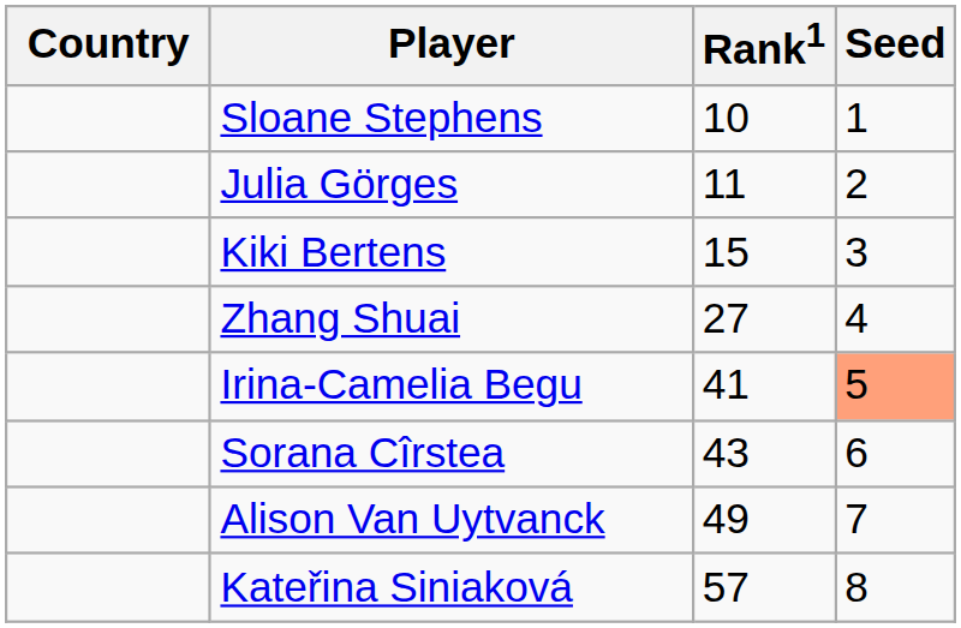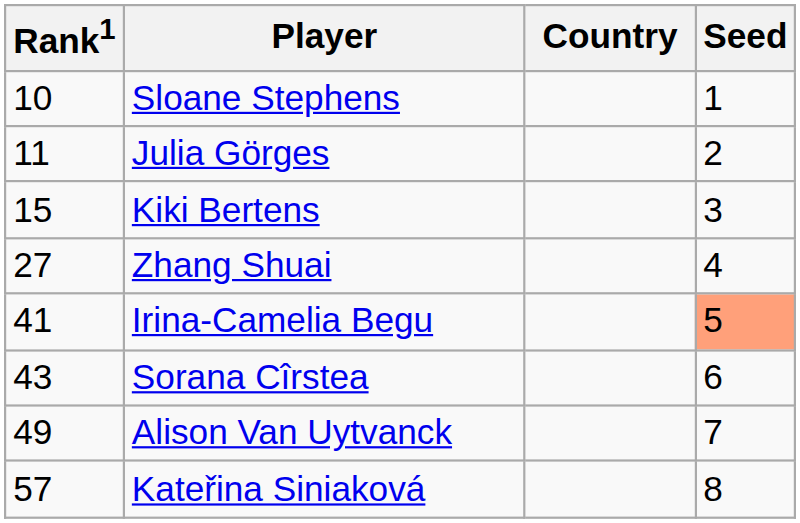 <table class="sortable wikitable">
 <tr>
+<th>Rank<sup>1</sup></th>
+<th width="175">Player</th>
 <th width="70">Country</th>
-<th width="175">Player</th>
-<th>Rank<sup>1</sup></th>
 <th>Seed</th>
 </tr>
 <tr>
+<td>10</td>
+<td><a href='#'>Sloane Stephens</a></td>
 <td></td>
-<td><a href='#'>Sloane Stephens</a></td>
-<td>10</td>
 <td>1</td>
 </tr>
 <tr>
+<td>11</td>
+<td><a href='#'>Julia Görges</a></td>
 <td></td>
-<td><a href='#'>Julia Görges</a></td>
-<td>11</td>
 <td>2</td>
 </tr>
 <tr>
+<td>15</td>
+<td><a href='#'>Kiki Bertens</a></td>
 <td></td>
-<td><a href='#'>Kiki Bertens</a></td>
-<td>15</td>
 <td>3</td>
 </tr>
 <tr>
+<td>27</td>
+<td><a href='#'>Zhang Shuai</a></td>
 <td></td>
-<td><a href='#'>Zhang Shuai</a></td>
-<td>27</td>
 <td>4</td>
 </tr>
 <tr>
+<td>41</td>
+<td><a href='#'>Irina-Camelia Begu</a></td>
 <td></td>
-<td><a href='#'>Irina-Camelia Begu</a></td>
-<td>41</td>
 <td style="background: lightsalmon;">5</td>
 </tr>
 <tr>
+<td>43</td>
+<td><a href='#'>Sorana Cîrstea</a></td>
 <td></td>
-<td><a href='#'>Sorana Cîrstea</a></td>
-<td>43</td>
 <td>6</td>
 </tr>
 <tr>
+<td>49</td>
+<td><a href='#'>Alison Van Uytvanck</a></td>
 <td></td>
-<td><a href='#'>Alison Van Uytvanck</a></td>
-<td>49</td>
 <td>7</td>
 </tr>
 <tr>
+<td>57</td>
+<td><a href='#'>Kateřina Siniaková</a></td>
 <td></td>
-<td><a href='#'>Kateřina Siniaková</a></td>
-<td>57</td>
 <td>8</td>
 </tr>
 </table>
